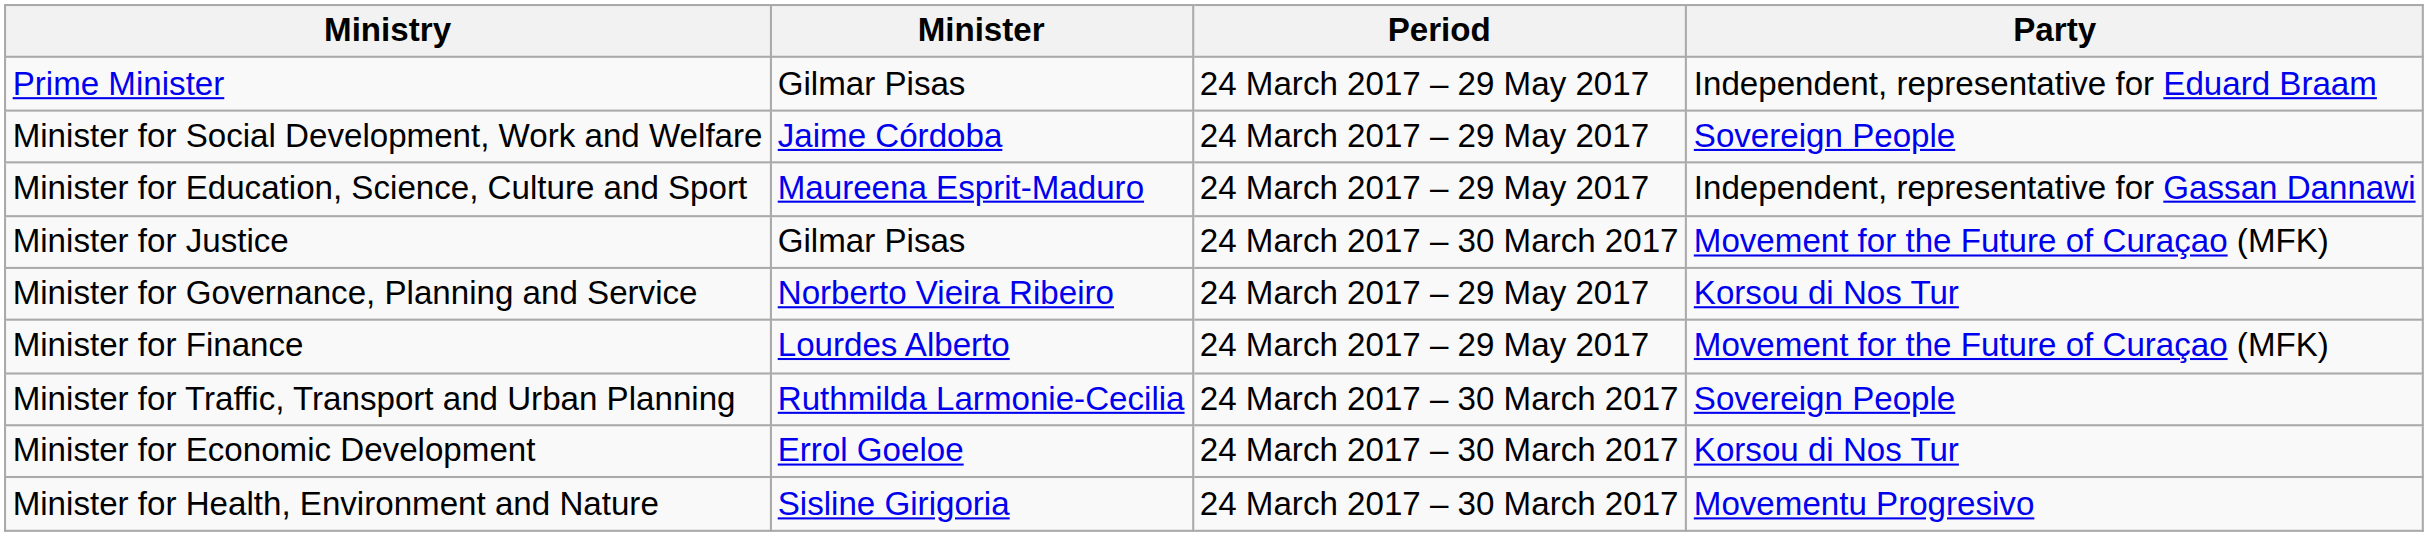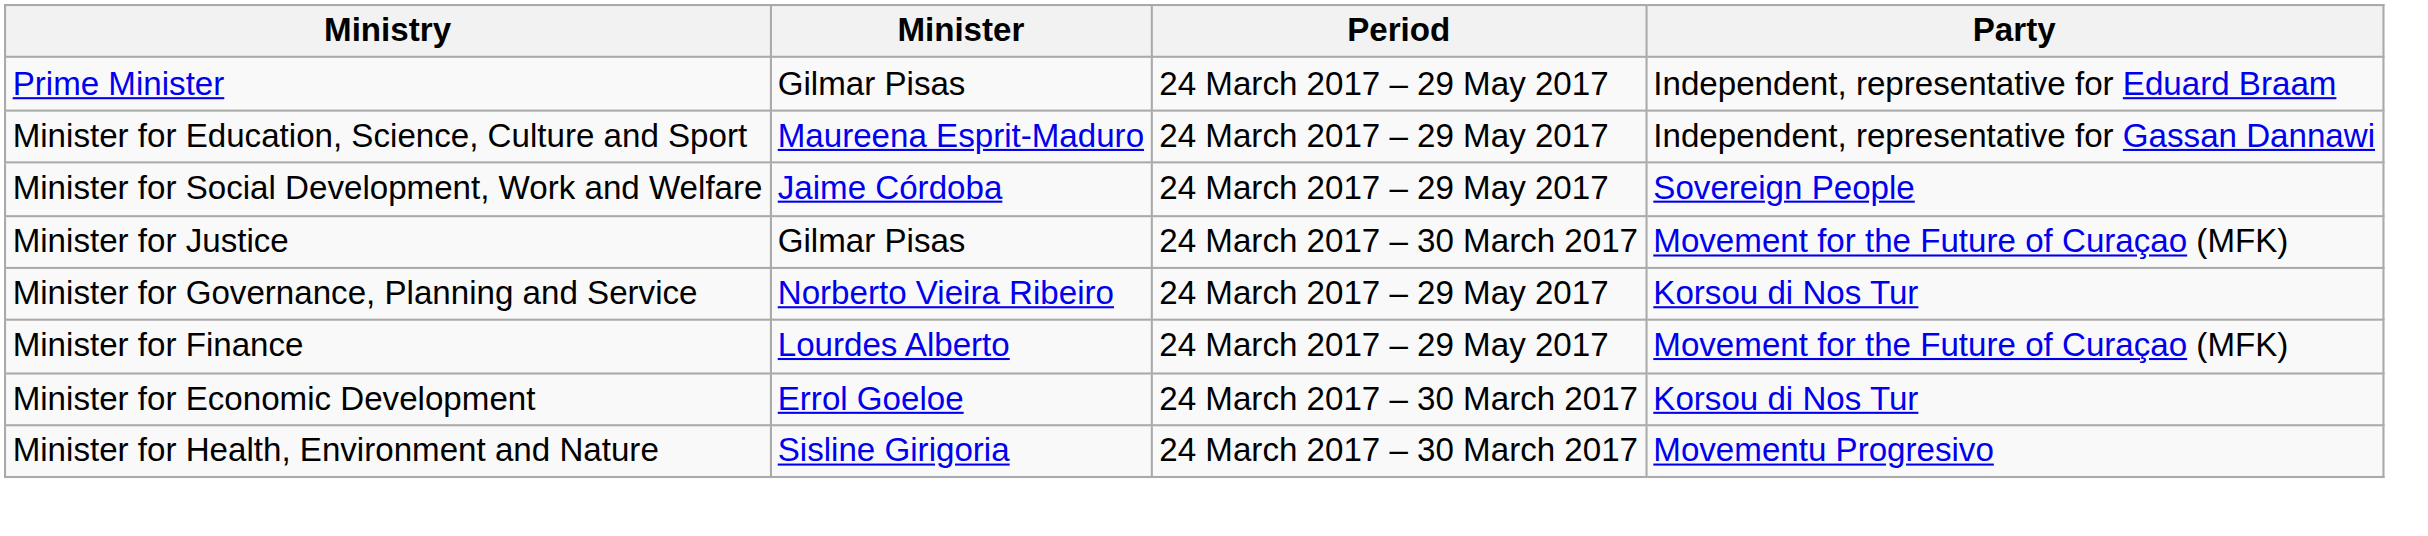 <table class="wikitable">
 <tr>
 <th>Ministry</th>
 <th>Minister</th>
 <th>Period</th>
 <th>Party</th>
 </tr>
 <tr>
 <td><a href='#'>Prime Minister</a></td>
 <td>Gilmar Pisas</td>
 <td>24 March 2017 – 29 May 2017</td>
 <td>Independent, representative for <a href='#'>Eduard Braam</a></td>
 </tr>
 <tr>
+<td>Minister for Education, Science, Culture and Sport</td>
+<td><a href='#'>Maureena Esprit-Maduro</a></td>
+<td>24 March 2017 – 29 May 2017</td>
+<td>Independent, representative for <a href='#'>Gassan Dannawi</a></td>
+</tr>
+<tr>
 <td>Minister for Social Development, Work and Welfare</td>
 <td><a href='#'>Jaime Córdoba</a></td>
 <td>24 March 2017 – 29 May 2017</td>
 <td><a href='#'>Sovereign People</a></td>
-</tr>
-<tr>
-<td>Minister for Education, Science, Culture and Sport</td>
-<td><a href='#'>Maureena Esprit-Maduro</a></td>
-<td>24 March 2017 – 29 May 2017</td>
-<td>Independent, representative for <a href='#'>Gassan Dannawi</a></td>
 </tr>
 <tr>
 <td>Minister for Justice</td>
 <td>Gilmar Pisas</td>
 <td>24 March 2017 – 30 March 2017</td>
 <td><a href='#'>Movement for the Future of Curaçao</a> (MFK)</td>
 </tr>
 <tr>
 <td>Minister for Governance, Planning and Service</td>
 <td><a href='#'>Norberto Vieira Ribeiro</a></td>
 <td>24 March 2017 – 29 May 2017</td>
 <td><a href='#'>Korsou di Nos Tur</a></td>
 </tr>
 <tr>
 <td>Minister for Finance</td>
 <td><a href='#'>Lourdes Alberto</a></td>
 <td>24 March 2017 – 29 May 2017</td>
 <td><a href='#'>Movement for the Future of Curaçao</a> (MFK)</td>
 </tr>
 <tr>
-<td>Minister for Traffic, Transport and Urban Planning</td>
-<td><a href='#'>Ruthmilda Larmonie-Cecilia</a></td>
-<td>24 March 2017 – 30 March 2017</td>
-<td><a href='#'>Sovereign People</a></td>
-</tr>
-<tr>
 <td>Minister for Economic Development</td>
 <td><a href='#'>Errol Goeloe</a></td>
 <td>24 March 2017 – 30 March 2017</td>
 <td><a href='#'>Korsou di Nos Tur</a></td>
 </tr>
 <tr>
 <td>Minister for Health, Environment and Nature</td>
 <td><a href='#'>Sisline Girigoria</a></td>
 <td>24 March 2017 – 30 March 2017</td>
 <td><a href='#'>Movementu Progresivo</a></td>
 </tr>
 </table>
